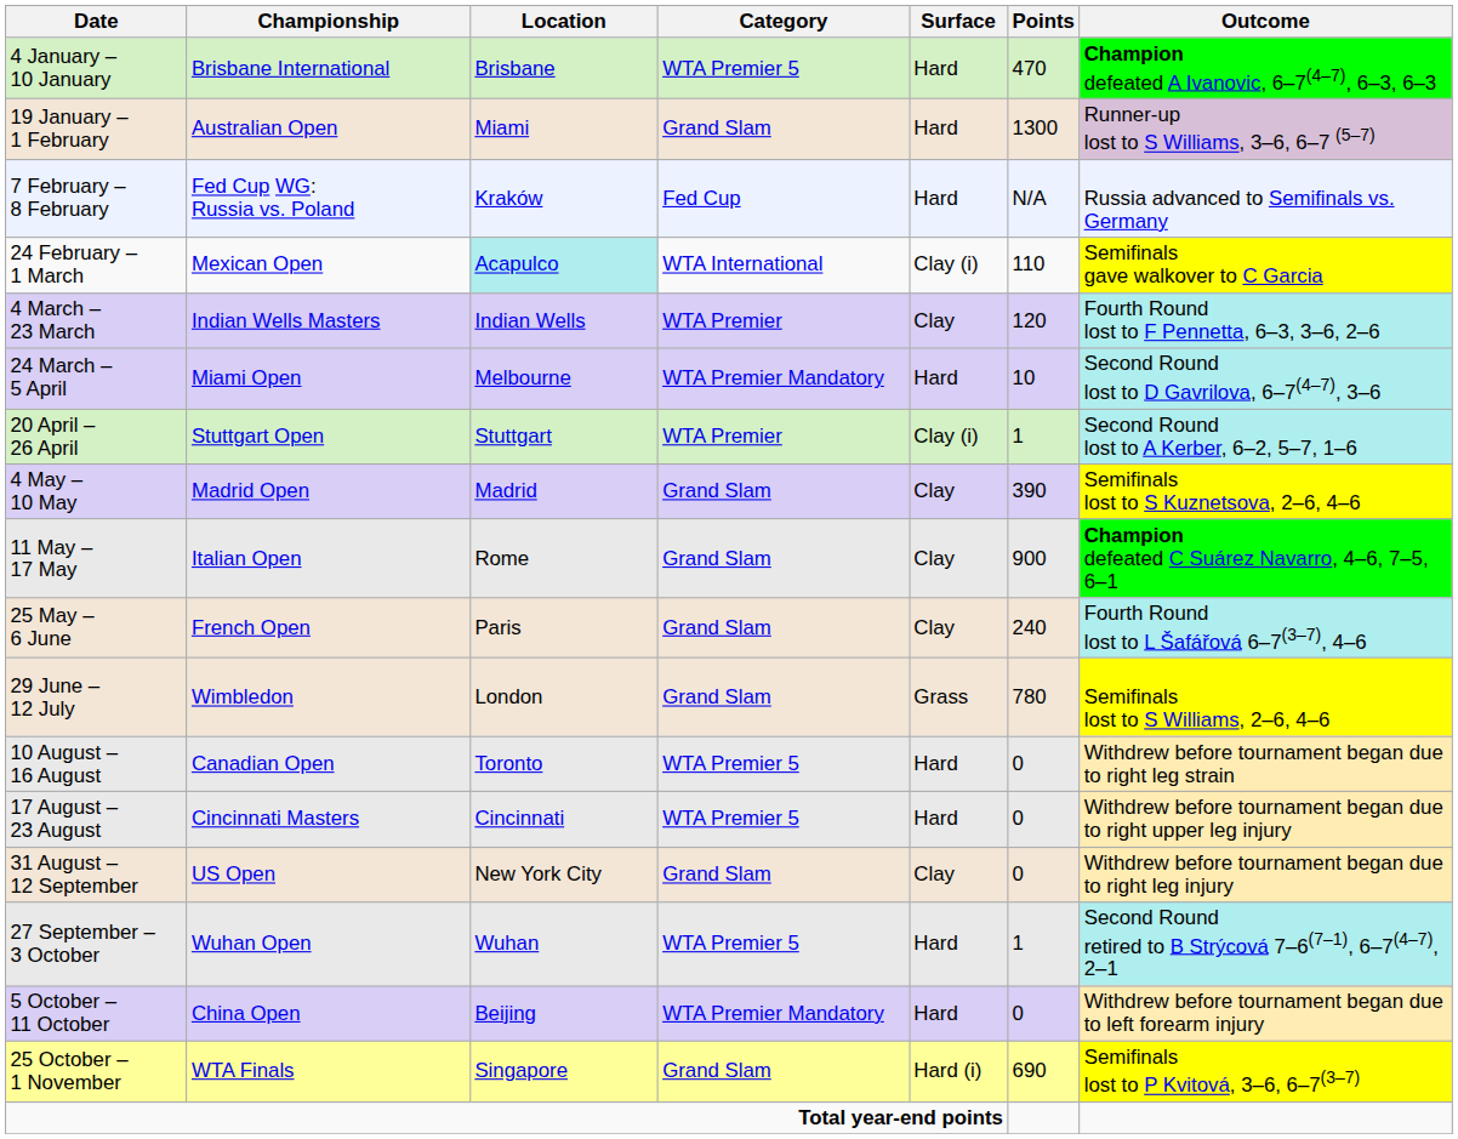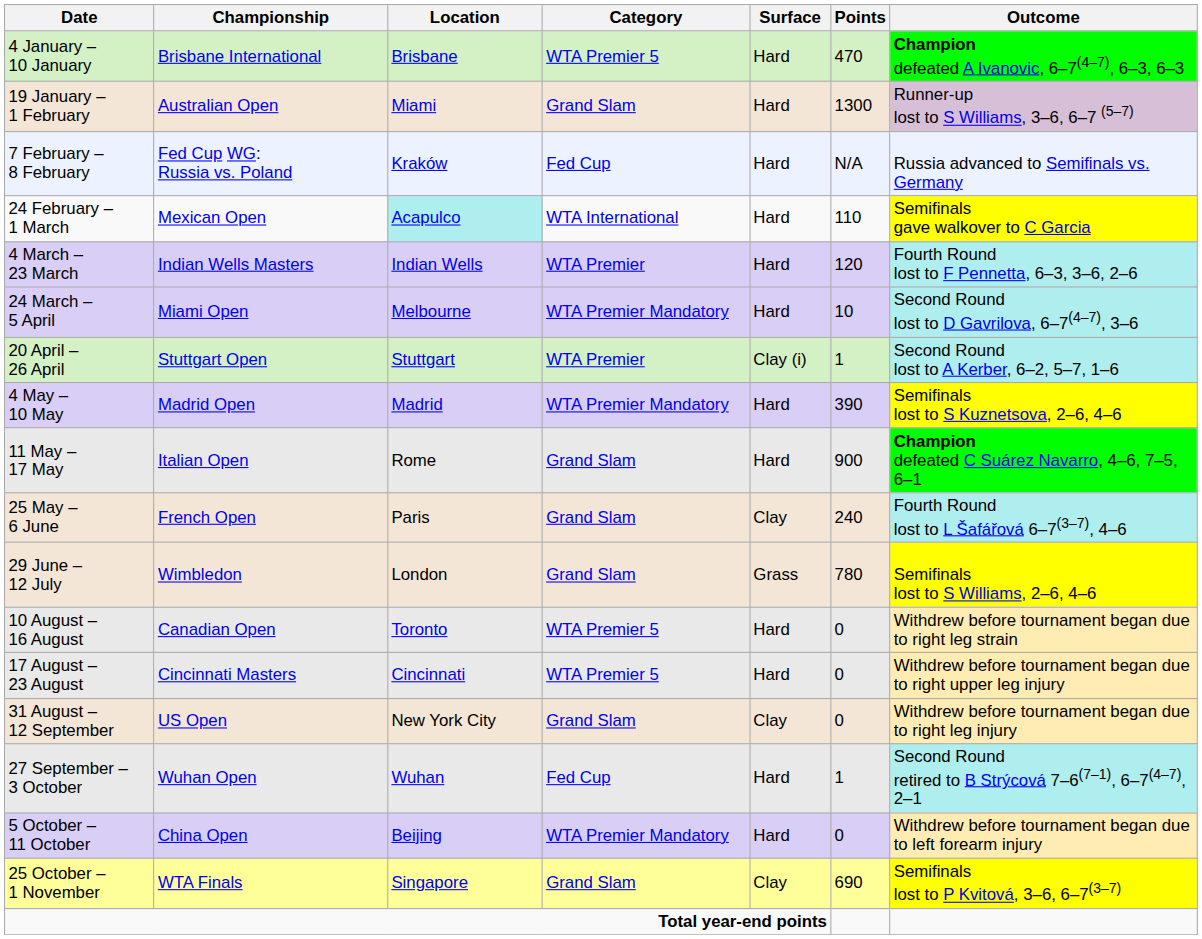 <table class="wikitable">
 <tr>
 <th width=135>Date</th>
 <th width=215>Championship</th>
 <th width=140>Location</th>
 <th width=190>Category</th>
 <th width=70>Surface</th>
 <th width=40>Points</th>
 <th width=285>Outcome</th>
 </tr>
 <tr style="background:#d4f1c5;">
 <td>4 January – <br>10 January</td>
 <td><a href='#'>Brisbane International</a></td>
 <td><a href='#'>Brisbane</a></td>
 <td><a href='#'>WTA Premier 5</a></td>
 <td>Hard</td>
 <td>470</td>
 <td style="background:lime;"><strong>Champion</strong> <br>defeated  <a href='#'>A Ivanovic</a>, 6–7<sup>(4–7)</sup>, 6–3, 6–3</td>
 </tr>
 <tr style="background:#f3e6d7;">
 <td>19 January – <br>1 February</td>
 <td><a href='#'>Australian Open</a></td>
 <td><a href='#'>Miami</a></td>
 <td><a href='#'>Grand Slam</a></td>
 <td>Hard</td>
 <td>1300</td>
 <td style="background:thistle;">Runner-up<br>lost to  <a href='#'>S Williams</a>, 3–6, 6–7 <sup>(5–7)</sup></td>
 </tr>
 <tr style="background:#ecf2ff;">
 <td>7 February – <br>8 February</td>
 <td><a href='#'>Fed Cup</a> <a href='#'>WG</a>: <br><a href='#'>Russia vs. Poland</a></td>
 <td><a href='#'>Kraków</a></td>
 <td><a href='#'>Fed Cup</a></td>
 <td>Hard</td>
 <td>N/A</td>
 <td><br>Russia advanced to <a href='#'>Semifinals vs. Germany</a></td>
 </tr>
 <tr>
 <td>24 February – <br>1 March</td>
 <td><a href='#'>Mexican Open</a></td>
 <td style="background: paleturquoise;"><a href='#'>Acapulco</a></td>
 <td><a href='#'>WTA International</a></td>
-<td>Clay (i)</td>
+<td>Hard</td>
 <td>110</td>
 <td style="background:yellow;">Semifinals <br>gave walkover to  <a href='#'>C Garcia</a></td>
 </tr>
 <tr style="background:#D8CEF6;">
 <td>4 March – <br>23 March</td>
 <td><a href='#'>Indian Wells Masters</a></td>
 <td><a href='#'>Indian Wells</a></td>
 <td><a href='#'>WTA Premier</a></td>
-<td>Clay</td>
+<td>Hard</td>
 <td>120</td>
 <td style="background:#afeeee;">Fourth Round<br>lost to  <a href='#'>F Pennetta</a>, 6–3, 3–6, 2–6</td>
 </tr>
 <tr style="background:#D8CEF6;">
 <td>24 March – <br>5 April</td>
 <td><a href='#'>Miami Open</a></td>
 <td><a href='#'>Melbourne</a></td>
 <td><a href='#'>WTA Premier Mandatory</a></td>
 <td>Hard</td>
 <td>10</td>
 <td style="background:#afeeee;">Second Round<br>lost to  <a href='#'>D Gavrilova</a>, 6–7<sup>(4–7)</sup>, 3–6</td>
 </tr>
 <tr style="background:#d4f1c5;">
 <td>20 April – <br>26 April</td>
 <td><a href='#'>Stuttgart Open</a></td>
 <td><a href='#'>Stuttgart</a></td>
 <td><a href='#'>WTA Premier</a></td>
 <td>Clay (i)</td>
 <td>1</td>
 <td style="background:#afeeee;">Second Round<br>lost to  <a href='#'>A Kerber</a>, 6–2, 5–7, 1–6</td>
 </tr>
 <tr style="background:#D8CEF6;">
 <td>4 May – <br>10 May</td>
 <td><a href='#'>Madrid Open</a></td>
 <td><a href='#'>Madrid</a></td>
-<td><a href='#'>Grand Slam</a></td>
-<td>Clay</td>
+<td><a href='#'>WTA Premier Mandatory</a></td>
+<td>Hard</td>
 <td>390</td>
 <td style="background:yellow;">Semifinals <br> lost to  <a href='#'>S Kuznetsova</a>, 2–6, 4–6</td>
 </tr>
 <tr style="background:#e9e9e9;">
 <td>11 May – <br>17 May</td>
 <td><a href='#'>Italian Open</a></td>
 <td>Rome</td>
 <td><a href='#'>Grand Slam</a></td>
-<td>Clay</td>
+<td>Hard</td>
 <td>900</td>
 <td style="background:lime;"><strong>Champion</strong> <br>defeated  <a href='#'>C Suárez Navarro</a>, 4–6, 7–5, 6–1</td>
 </tr>
 <tr style="background:#f3e6d7;">
 <td>25 May – <br>6 June</td>
 <td><a href='#'>French Open</a></td>
 <td>Paris</td>
 <td><a href='#'>Grand Slam</a></td>
 <td>Clay</td>
 <td>240</td>
 <td style="background:#afeeee;">Fourth Round<br>lost to  <a href='#'>L Šafářová</a> 6–7<sup>(3–7)</sup>, 4–6</td>
 </tr>
 <tr style="background:#f3e6d7;">
 <td>29 June – <br>12 July</td>
 <td><a href='#'>Wimbledon</a></td>
 <td>London</td>
 <td><a href='#'>Grand Slam</a></td>
 <td>Grass</td>
 <td>780</td>
 <td style="background:yellow;"><br>Semifinals <br> lost to  <a href='#'>S Williams</a>, 2–6, 4–6</td>
 </tr>
 <tr style="background:#e9e9e9;">
 <td>10 August – <br>16 August</td>
 <td><a href='#'>Canadian Open</a></td>
 <td> <a href='#'>Toronto</a></td>
 <td><a href='#'>WTA Premier 5</a></td>
 <td>Hard</td>
 <td>0</td>
 <td style="background:#ffecb2;">Withdrew before tournament began due to right leg strain</td>
 </tr>
 <tr style="background:#e9e9e9;">
 <td>17 August – <br>23 August</td>
 <td><a href='#'>Cincinnati Masters</a></td>
 <td> <a href='#'>Cincinnati</a></td>
 <td><a href='#'>WTA Premier 5</a></td>
 <td>Hard</td>
 <td>0</td>
 <td style="background:#ffecb2;">Withdrew before tournament began due to right upper leg injury</td>
 </tr>
 <tr style="background:#F3E6D7;">
 <td>31 August – <br>12 September</td>
 <td><a href='#'>US Open</a></td>
 <td> New York City</td>
 <td><a href='#'>Grand Slam</a></td>
 <td>Clay</td>
 <td>0</td>
 <td style="background:#ffecb2;">Withdrew before tournament began due to right leg injury</td>
 </tr>
 <tr style="background:#e9e9e9;">
 <td>27 September – <br>3 October</td>
 <td><a href='#'>Wuhan Open</a></td>
 <td> <a href='#'>Wuhan</a></td>
-<td><a href='#'>WTA Premier 5</a></td>
+<td><a href='#'>Fed Cup</a></td>
 <td>Hard</td>
 <td>1</td>
 <td style="background:#afeeee;">Second Round <br>retired to  <a href='#'>B Strýcová</a> 7–6<sup>(7–1)</sup>, 6–7<sup>(4–7)</sup>, 2–1</td>
 </tr>
 <tr style="background:#D8CEF6;">
 <td>5 October – <br>11 October</td>
 <td><a href='#'>China Open</a></td>
 <td><a href='#'>Beijing</a></td>
 <td><a href='#'>WTA Premier Mandatory</a></td>
 <td>Hard</td>
 <td>0</td>
 <td style="background:#ffecb2;">Withdrew before tournament began due to left forearm injury</td>
 </tr>
 <tr style="background:#FFFF99;">
 <td>25 October – <br>1 November</td>
 <td><a href='#'>WTA Finals</a></td>
 <td> <a href='#'>Singapore</a></td>
 <td><a href='#'>Grand Slam</a></td>
-<td>Hard (i)</td>
+<td>Clay</td>
 <td>690</td>
 <td style="background:yellow;">Semifinals <br> lost to  <a href='#'>P Kvitová</a>, 3–6, 6–7<sup>(3–7)</sup></td>
 </tr>
 <tr>
 <td colspan=5 align=right><strong>Total year-end points</strong></td>
 <td></td>
 <td></td>
 </tr>
 </table>
